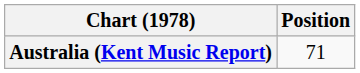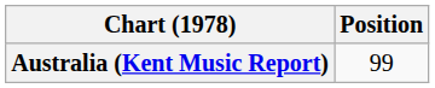 <table class="wikitable sortable plainrowheaders" style="text-align:center">
 <tr>
 <th>Chart (1978)</th>
 <th>Position</th>
 </tr>
 <tr>
 <th scope="row">Australia (<a href='#'>Kent Music Report</a>)</th>
-<td>71</td>
+<td>99</td>
 </tr>
 </table>
